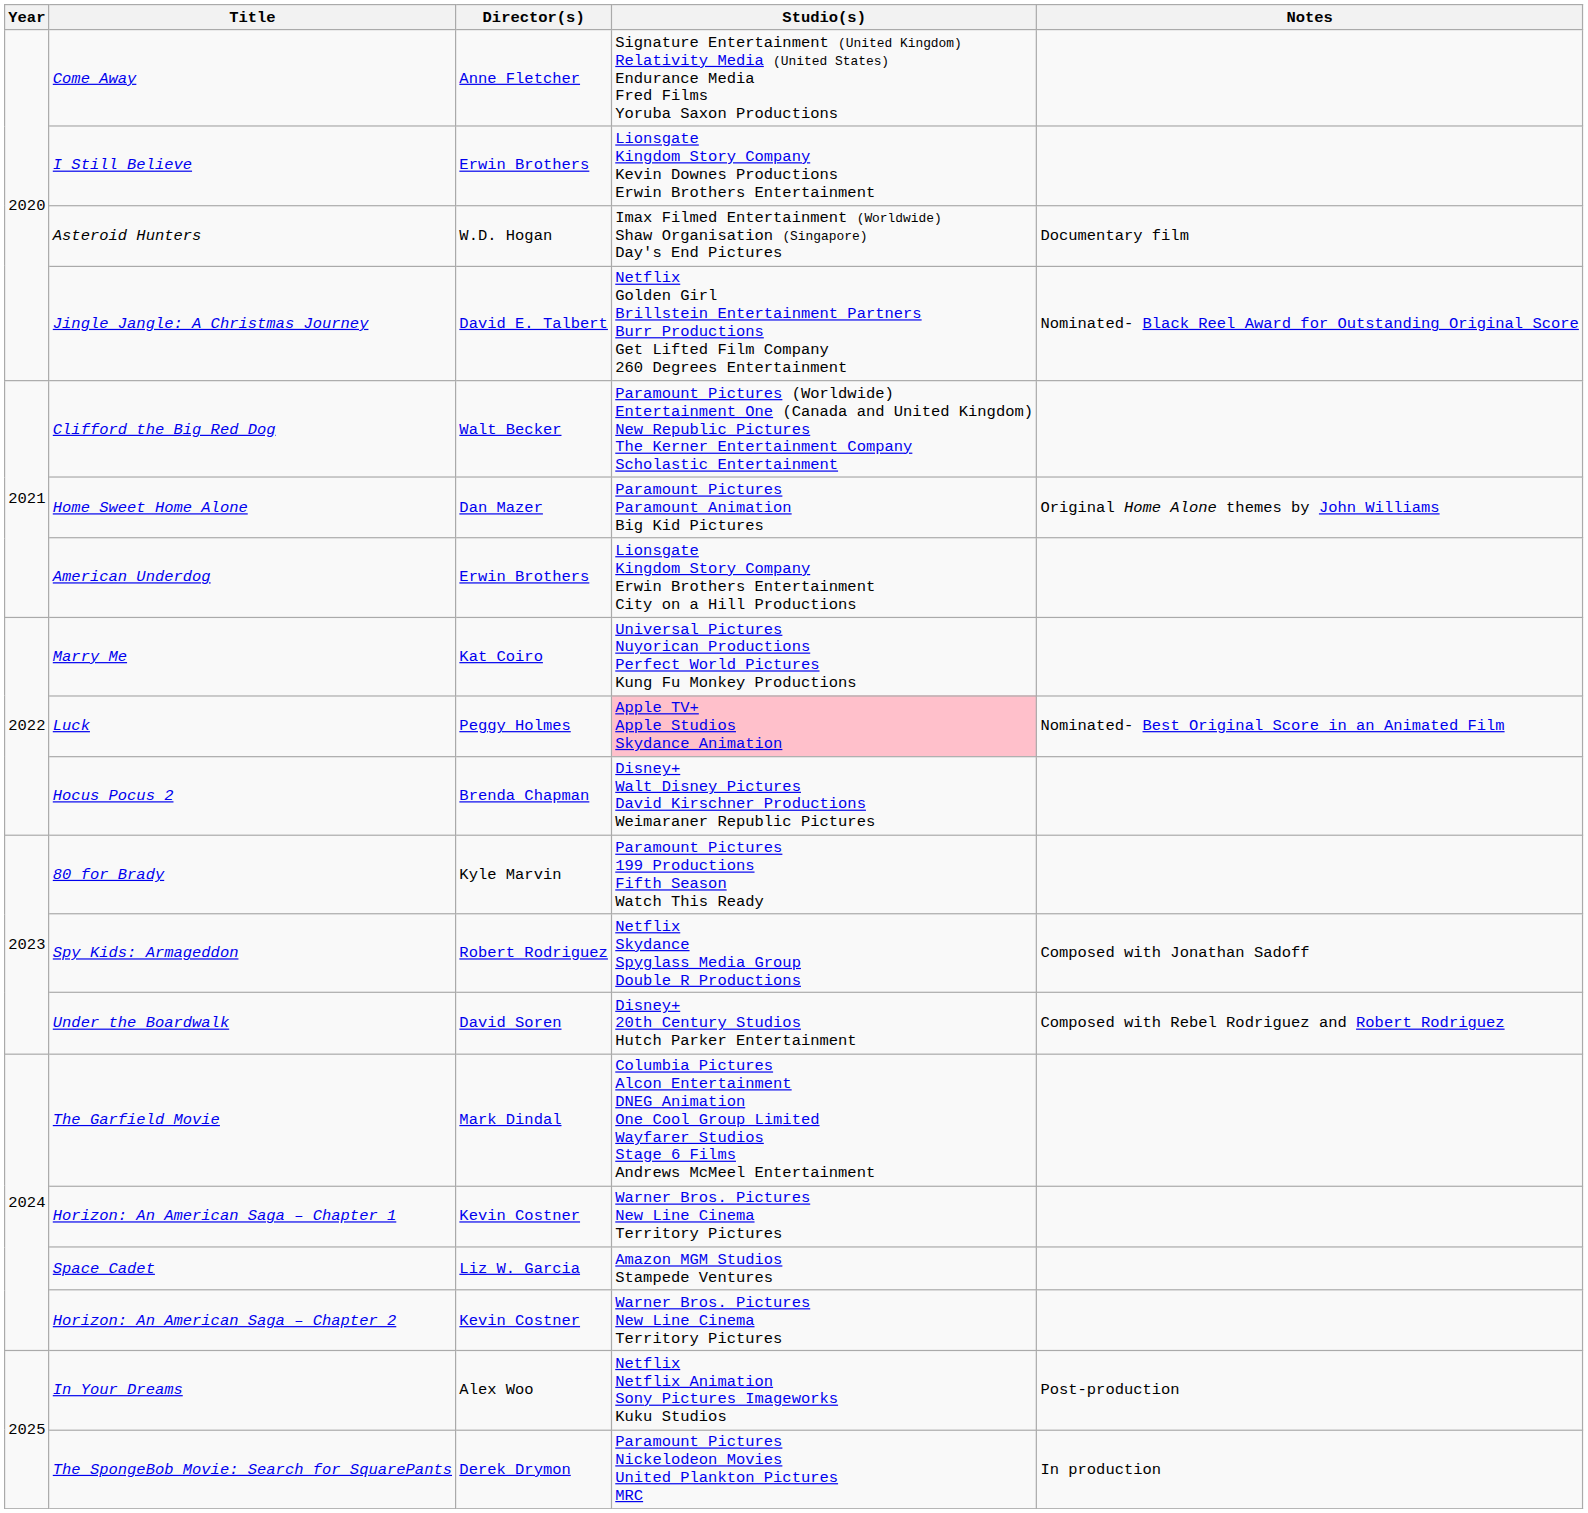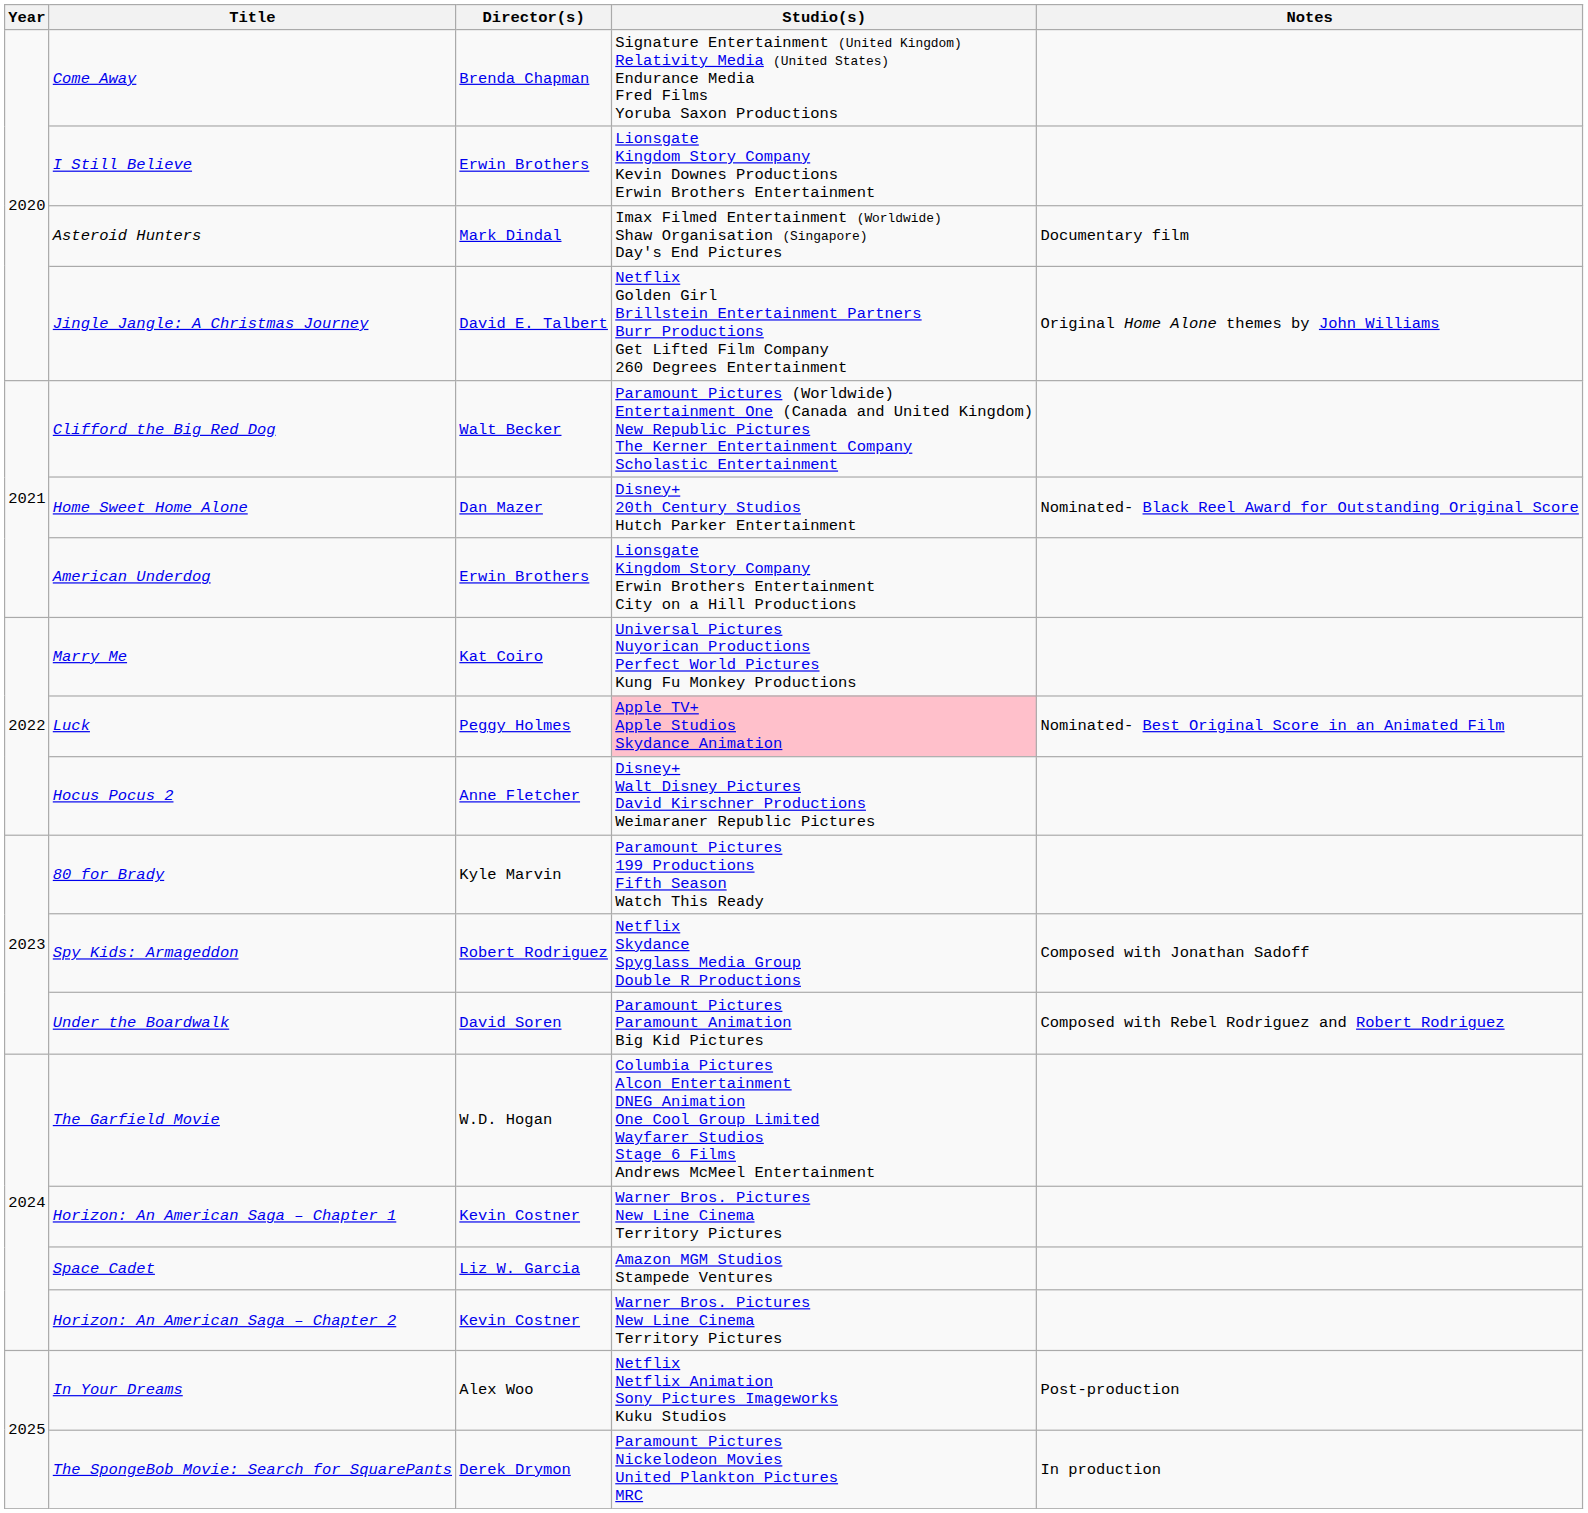 <table class="wikitable sortable">
 <tr>
 <th>Year</th>
 <th>Title</th>
 <th>Director(s)</th>
 <th>Studio(s)</th>
 <th>Notes</th>
 </tr>
 <tr>
 <td rowspan="4">2020</td>
 <td><em><a href='#'>Come Away</a></em></td>
-<td><a href='#'>Anne Fletcher</a></td>
+<td><a href='#'>Brenda Chapman</a></td>
 <td>Signature Entertainment <small>(United Kingdom)</small><br><a href='#'>Relativity Media</a> <small>(United States)</small><br>Endurance Media<br>Fred Films<br>Yoruba Saxon Productions</td>
 <td></td>
 </tr>
 <tr>
 <td><em><a href='#'>I Still Believe</a></em></td>
 <td><a href='#'>Erwin Brothers</a></td>
 <td><a href='#'>Lionsgate</a><br><a href='#'>Kingdom Story Company</a><br>Kevin Downes Productions<br>Erwin Brothers Entertainment</td>
 <td></td>
 </tr>
 <tr>
 <td><em>Asteroid Hunters</em></td>
-<td>W.D. Hogan</td>
+<td><a href='#'>Mark Dindal</a></td>
 <td>Imax Filmed Entertainment <small>(Worldwide)</small><br>Shaw Organisation <small>(Singapore)</small><br>Day's End Pictures</td>
 <td>Documentary film</td>
 </tr>
 <tr>
 <td><em><a href='#'>Jingle Jangle: A Christmas Journey</a></em></td>
 <td><a href='#'>David E. Talbert</a></td>
 <td><a href='#'>Netflix</a><br>Golden Girl<br><a href='#'>Brillstein Entertainment Partners</a><br><a href='#'>Burr Productions</a><br>Get Lifted Film Company<br>260 Degrees Entertainment</td>
-<td>Nominated- <a href='#'>Black Reel Award for Outstanding Original Score</a></td>
+<td>Original <em>Home Alone</em> themes by <a href='#'>John Williams</a></td>
 </tr>
 <tr>
 <td rowspan="3">2021</td>
 <td><em><a href='#'>Clifford the Big Red Dog</a></em></td>
 <td><a href='#'>Walt Becker</a></td>
 <td><a href='#'>Paramount Pictures</a> (Worldwide)<br><a href='#'>Entertainment One</a> (Canada and United Kingdom)<br><a href='#'>New Republic Pictures</a><br><a href='#'>The Kerner Entertainment Company</a><br><a href='#'>Scholastic Entertainment</a></td>
 <td></td>
 </tr>
 <tr>
 <td><em><a href='#'>Home Sweet Home Alone</a></em></td>
 <td><a href='#'>Dan Mazer</a></td>
-<td><a href='#'>Paramount Pictures</a><br><a href='#'>Paramount Animation</a><br>Big Kid Pictures</td>
-<td>Original <em>Home Alone</em> themes by <a href='#'>John Williams</a></td>
+<td><a href='#'>Disney+</a><br><a href='#'>20th Century Studios</a><br>Hutch Parker Entertainment</td>
+<td>Nominated- <a href='#'>Black Reel Award for Outstanding Original Score</a></td>
 </tr>
 <tr>
 <td><em><a href='#'>American Underdog</a></em></td>
 <td><a href='#'>Erwin Brothers</a></td>
 <td><a href='#'>Lionsgate</a><br><a href='#'>Kingdom Story Company</a><br>Erwin Brothers Entertainment<br>City on a Hill Productions</td>
 <td></td>
 </tr>
 <tr>
 <td rowspan="3">2022</td>
 <td><em><a href='#'>Marry Me</a></em></td>
 <td><a href='#'>Kat Coiro</a></td>
 <td><a href='#'>Universal Pictures</a><br><a href='#'>Nuyorican Productions</a><br><a href='#'>Perfect World Pictures</a><br>Kung Fu Monkey Productions</td>
 <td></td>
 </tr>
 <tr>
 <td><em><a href='#'>Luck</a></em></td>
 <td><a href='#'>Peggy Holmes</a></td>
 <td style="background: pink;"><a href='#'>Apple TV+</a><br><a href='#'>Apple Studios</a><br><a href='#'>Skydance Animation</a></td>
 <td>Nominated- <a href='#'>Best Original Score in an Animated Film</a></td>
 </tr>
 <tr>
 <td><em><a href='#'>Hocus Pocus 2</a></em></td>
-<td><a href='#'>Brenda Chapman</a></td>
+<td><a href='#'>Anne Fletcher</a></td>
 <td><a href='#'>Disney+</a><br><a href='#'>Walt Disney Pictures</a><br><a href='#'>David Kirschner Productions</a><br>Weimaraner Republic Pictures</td>
 <td></td>
 </tr>
 <tr>
 <td rowspan="3">2023</td>
 <td><em><a href='#'>80 for Brady</a></em></td>
 <td>Kyle Marvin</td>
 <td><a href='#'>Paramount Pictures</a><br><a href='#'>199 Productions</a><br><a href='#'>Fifth Season</a><br>Watch This Ready</td>
 <td></td>
 </tr>
 <tr>
 <td><em><a href='#'>Spy Kids: Armageddon</a></em></td>
 <td><a href='#'>Robert Rodriguez</a></td>
 <td><a href='#'>Netflix</a><br><a href='#'>Skydance</a><br><a href='#'>Spyglass Media Group</a><br><a href='#'>Double R Productions</a></td>
 <td>Composed with Jonathan Sadoff</td>
 </tr>
 <tr>
 <td><em><a href='#'>Under the Boardwalk</a></em></td>
 <td><a href='#'>David Soren</a></td>
-<td><a href='#'>Disney+</a><br><a href='#'>20th Century Studios</a><br>Hutch Parker Entertainment</td>
+<td><a href='#'>Paramount Pictures</a><br><a href='#'>Paramount Animation</a><br>Big Kid Pictures</td>
 <td>Composed with Rebel Rodriguez and <a href='#'>Robert Rodriguez</a></td>
 </tr>
 <tr>
 <td rowspan="4">2024</td>
 <td><em><a href='#'>The Garfield Movie</a></em></td>
-<td><a href='#'>Mark Dindal</a></td>
+<td>W.D. Hogan</td>
 <td><a href='#'>Columbia Pictures</a><br><a href='#'>Alcon Entertainment</a><br><a href='#'>DNEG Animation</a><br><a href='#'>One Cool Group Limited</a><br><a href='#'>Wayfarer Studios</a><br><a href='#'>Stage 6 Films</a><br>Andrews McMeel Entertainment</td>
 <td></td>
 </tr>
 <tr>
 <td><em><a href='#'>Horizon: An American Saga – Chapter 1</a></em></td>
 <td><a href='#'>Kevin Costner</a></td>
 <td><a href='#'>Warner Bros. Pictures</a><br><a href='#'>New Line Cinema</a><br>Territory Pictures</td>
 <td></td>
 </tr>
 <tr>
 <td><em><a href='#'>Space Cadet</a></em></td>
 <td><a href='#'>Liz W. Garcia</a></td>
 <td><a href='#'>Amazon MGM Studios</a><br>Stampede Ventures</td>
 <td></td>
 </tr>
 <tr>
 <td><em><a href='#'>Horizon: An American Saga – Chapter 2</a></em></td>
 <td><a href='#'>Kevin Costner</a></td>
 <td><a href='#'>Warner Bros. Pictures</a><br><a href='#'>New Line Cinema</a><br>Territory Pictures</td>
 <td></td>
 </tr>
 <tr>
 <td rowspan="2">2025</td>
 <td><em><a href='#'>In Your Dreams</a></em></td>
 <td>Alex Woo</td>
 <td><a href='#'>Netflix</a><br><a href='#'>Netflix Animation</a><br><a href='#'>Sony Pictures Imageworks</a><br>Kuku Studios</td>
 <td>Post-production</td>
 </tr>
 <tr>
 <td><em><a href='#'>The SpongeBob Movie: Search for SquarePants</a></em></td>
 <td><a href='#'>Derek Drymon</a></td>
 <td><a href='#'>Paramount Pictures</a><br><a href='#'>Nickelodeon Movies</a><br><a href='#'>United Plankton Pictures</a><br><a href='#'>MRC</a></td>
 <td>In production</td>
 </tr>
 </table>
